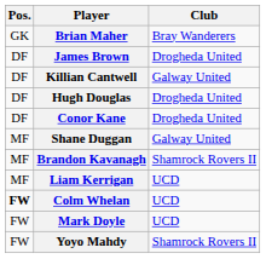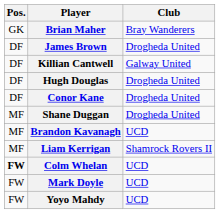 <table class="wikitable plainrowheaders" style="text-align: left">
 <tr>
 <th scope=col>Pos.</th>
 <th scope=col>Player</th>
 <th scope=col>Club</th>
 </tr>
 <tr>
 <td style=text-align:center>GK</td>
 <th scope=row><a href='#'>Brian Maher</a> </th>
 <td><a href='#'>Bray Wanderers</a></td>
 </tr>
 <tr>
 <td style=text-align:center>DF</td>
 <th scope=row><a href='#'>James Brown</a> </th>
 <td><a href='#'>Drogheda United</a></td>
 </tr>
 <tr>
 <td style=text-align:center>DF</td>
 <th scope=row>Killian Cantwell </th>
 <td><a href='#'>Galway United</a></td>
 </tr>
 <tr>
 <td style=text-align:center>DF</td>
 <th scope=row>Hugh Douglas </th>
 <td><a href='#'>Drogheda United</a></td>
 </tr>
 <tr>
 <td style=text-align:center>DF</td>
 <th scope=row><a href='#'>Conor Kane</a> </th>
 <td><a href='#'>Drogheda United</a></td>
 </tr>
 <tr>
 <td style=text-align:center>MF</td>
 <th scope=row>Shane Duggan </th>
-<td><a href='#'>Galway United</a></td>
+<td><a href='#'>Drogheda United</a></td>
 </tr>
 <tr>
 <td style=text-align:center>MF</td>
 <th scope=row><a href='#'>Brandon Kavanagh</a> </th>
-<td><a href='#'>Shamrock Rovers II</a></td>
+<td><a href='#'>UCD</a></td>
 </tr>
 <tr>
 <td style=text-align:center>MF</td>
 <th scope=row><a href='#'>Liam Kerrigan</a> </th>
-<td><a href='#'>UCD</a></td>
+<td><a href='#'>Shamrock Rovers II</a></td>
 </tr>
 <tr>
 <td style=text-align:center><strong>FW</strong></td>
 <th scope=row><a href='#'>Colm Whelan</a> </th>
 <td><a href='#'>UCD</a></td>
 </tr>
 <tr>
 <td style=text-align:center>FW</td>
 <th scope=row><a href='#'>Mark Doyle</a> </th>
 <td><a href='#'>UCD</a></td>
 </tr>
 <tr>
 <td style=text-align:center>FW</td>
 <th scope=row>Yoyo Mahdy </th>
-<td><a href='#'>Shamrock Rovers II</a></td>
+<td><a href='#'>UCD</a></td>
 </tr>
 </table>
